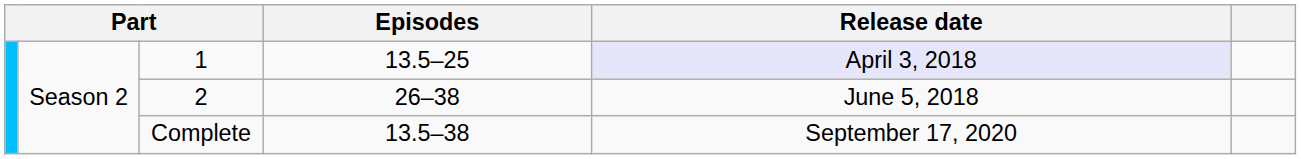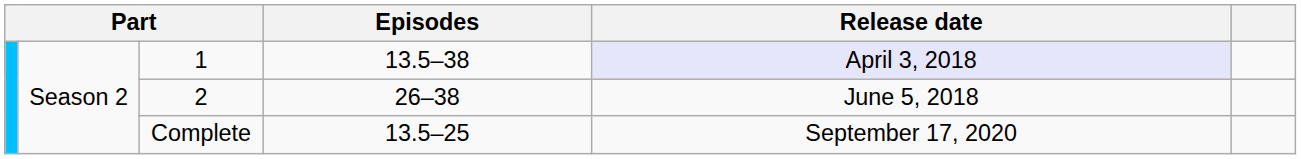 <table class="wikitable" style="text-align:center; width: 70%;">
 <tr>
 <th colspan="3" width="20%">Part</th>
 <th>Episodes</th>
 <th>Release date</th>
 <th width="5%"></th>
 </tr>
 <tr>
 <td rowspan="3" width="1%" style="background: #00BFFF"></td>
 <td rowspan="3">Season 2</td>
 <td>1</td>
-<td>13.5–25</td>
+<td>13.5–38</td>
 <td style="background: lavender;">April 3, 2018</td>
 <td></td>
 </tr>
 <tr>
 <td>2</td>
 <td>26–38</td>
 <td>June 5, 2018</td>
 <td></td>
 </tr>
 <tr>
 <td>Complete</td>
-<td>13.5–38</td>
+<td>13.5–25</td>
 <td>September 17, 2020</td>
 <td></td>
 </tr>
 </table>
